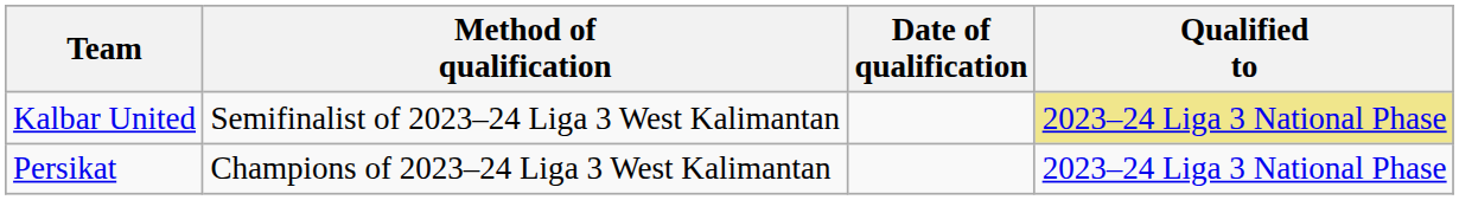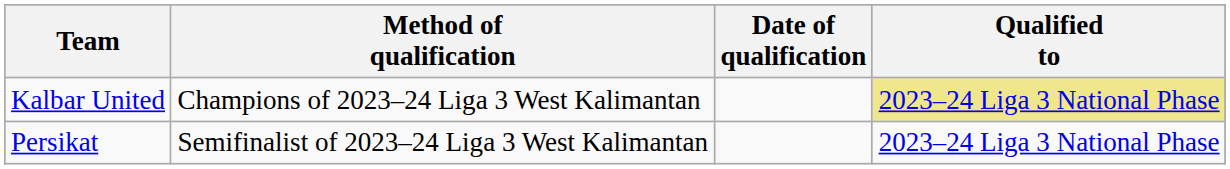 <table class="wikitable sortable" style="text-align: left;">
 <tr>
 <th>Team</th>
 <th>Method of <br> qualification</th>
 <th>Date of <br> qualification</th>
 <th>Qualified <br> to<br></th>
 </tr>
 <tr>
 <td><a href='#'>Kalbar United</a></td>
-<td {{Sort>Semifinalist of 2023–24 Liga 3 West Kalimantan</td>
+<td {{Sort>Champions of 2023–24 Liga 3 West Kalimantan</td>
 <td></td>
 <td style="background: khaki;"><a href='#'>2023–24 Liga 3 National Phase</a></td>
 </tr>
 <tr>
 <td><a href='#'>Persikat</a></td>
-<td {{Sort>Champions of 2023–24 Liga 3 West Kalimantan</td>
+<td {{Sort>Semifinalist of 2023–24 Liga 3 West Kalimantan</td>
 <td></td>
 <td><a href='#'>2023–24 Liga 3 National Phase</a></td>
 </tr>
 </table>
